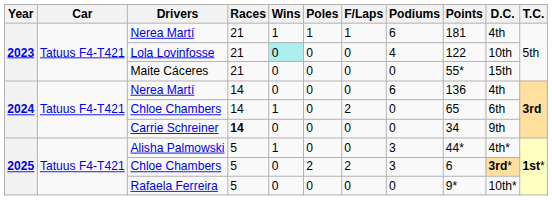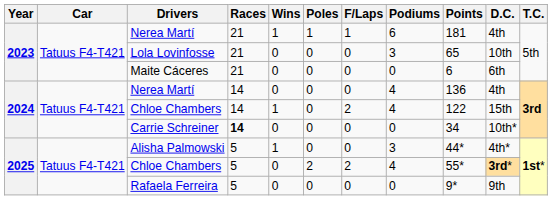 <table class="wikitable" style="font-size:85%;">
 <tr>
 <th>Year</th>
 <th>Car</th>
 <th>Drivers</th>
 <th>Races</th>
 <th>Wins</th>
 <th>Poles</th>
 <th>F/Laps</th>
 <th>Podiums</th>
 <th>Points</th>
 <th>D.C.</th>
 <th>T.C.</th>
 </tr>
 <tr>
 <th rowspan="3"><a href='#'>2023</a></th>
 <td rowspan="3"><a href='#'>Tatuus F4-T421</a></td>
 <td> <a href='#'>Nerea Martí</a></td>
 <td>21</td>
 <td>1</td>
 <td>1</td>
 <td>1</td>
 <td>6</td>
 <td>181</td>
 <td>4th</td>
 <td rowspan="3">5th</td>
 </tr>
 <tr>
 <td> <a href='#'>Lola Lovinfosse</a></td>
 <td>21</td>
-<td style="background: paleturquoise;">0</td>
 <td>0</td>
 <td>0</td>
-<td>4</td>
-<td>122</td>
+<td>0</td>
+<td>3</td>
+<td>65</td>
 <td>10th</td>
 </tr>
 <tr>
 <td> Maite Cáceres</td>
 <td>21</td>
 <td>0</td>
 <td>0</td>
 <td>0</td>
 <td>0</td>
-<td>55*</td>
-<td>15th</td>
+<td>6</td>
+<td>6th</td>
 </tr>
 <tr>
 <th rowspan="3"><a href='#'>2024</a></th>
 <td rowspan="3"><a href='#'>Tatuus F4-T421</a></td>
 <td> <a href='#'>Nerea Martí</a></td>
 <td>14</td>
 <td>0</td>
 <td>0</td>
 <td>0</td>
-<td>6</td>
+<td>4</td>
 <td>136</td>
 <td>4th</td>
 <td rowspan="3" style="background:#FFDF9F"><strong>3rd</strong></td>
 </tr>
 <tr>
 <td> <a href='#'>Chloe Chambers</a></td>
 <td>14</td>
 <td>1</td>
 <td>0</td>
 <td>2</td>
-<td>0</td>
-<td>65</td>
-<td>6th</td>
+<td>4</td>
+<td>122</td>
+<td>15th</td>
 </tr>
 <tr>
 <td> <a href='#'>Carrie Schreiner</a></td>
 <td><strong>14</strong></td>
 <td>0</td>
 <td>0</td>
 <td>0</td>
 <td>0</td>
 <td>34</td>
-<td>9th</td>
+<td>10th*</td>
 </tr>
 <tr>
 <th rowspan="3"><a href='#'>2025</a></th>
 <td rowspan="3"><a href='#'>Tatuus F4-T421</a></td>
 <td> <a href='#'>Alisha Palmowski</a></td>
 <td>5</td>
 <td>1</td>
 <td>0</td>
 <td>0</td>
 <td>3</td>
 <td>44*</td>
 <td>4th*</td>
 <td rowspan="3" style="background:#FFFFBF;"><strong>1st</strong>*</td>
 </tr>
 <tr>
 <td> <a href='#'>Chloe Chambers</a></td>
 <td>5</td>
 <td>0</td>
 <td>2</td>
 <td>2</td>
-<td>3</td>
-<td>6</td>
+<td>4</td>
+<td>55*</td>
 <td style="background:#FFDF9F;"><strong>3rd</strong>*</td>
 </tr>
 <tr>
 <td> <a href='#'>Rafaela Ferreira</a></td>
 <td>5</td>
 <td>0</td>
 <td>0</td>
 <td>0</td>
 <td>0</td>
 <td>9*</td>
-<td>10th*</td>
+<td>9th</td>
 </tr>
 </table>
